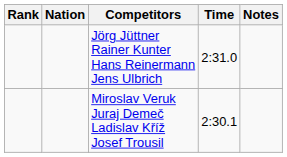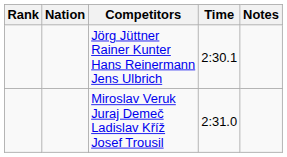 <table class="wikitable sortable" style="text-align:center; font-size:95%">
 <tr>
 <th>Rank</th>
 <th>Nation</th>
 <th>Competitors</th>
 <th>Time</th>
 <th>Notes</th>
 </tr>
 <tr>
 <td></td>
 <td align=left></td>
 <td align=left><a href='#'>Jörg Jüttner</a><br><a href='#'>Rainer Kunter</a><br><a href='#'>Hans Reinermann</a><br><a href='#'>Jens Ulbrich</a></td>
-<td>2:31.0</td>
+<td>2:30.1</td>
 <td></td>
 </tr>
 <tr>
 <td></td>
 <td align=left></td>
 <td align=left><a href='#'>Miroslav Veruk</a><br><a href='#'>Juraj Demeč</a><br><a href='#'>Ladislav Kříž</a><br><a href='#'>Josef Trousil</a></td>
-<td>2:30.1</td>
+<td>2:31.0</td>
 <td></td>
 </tr>
 </table>
